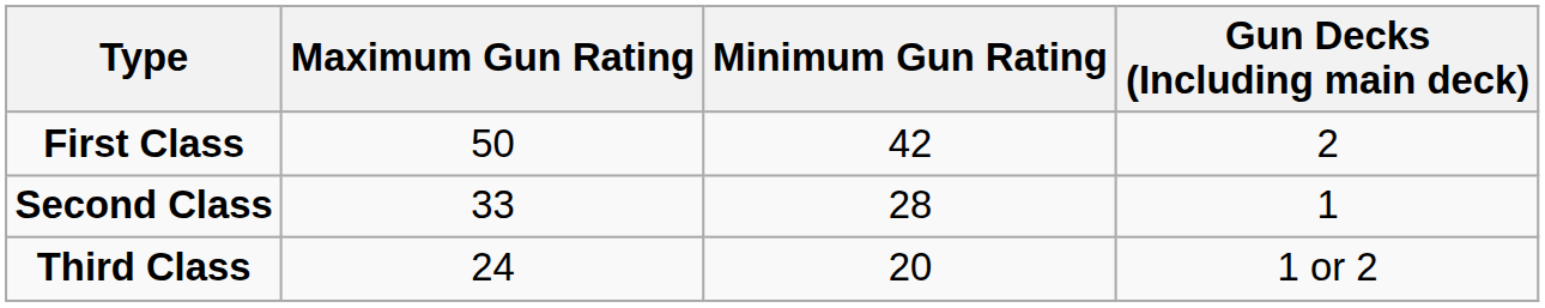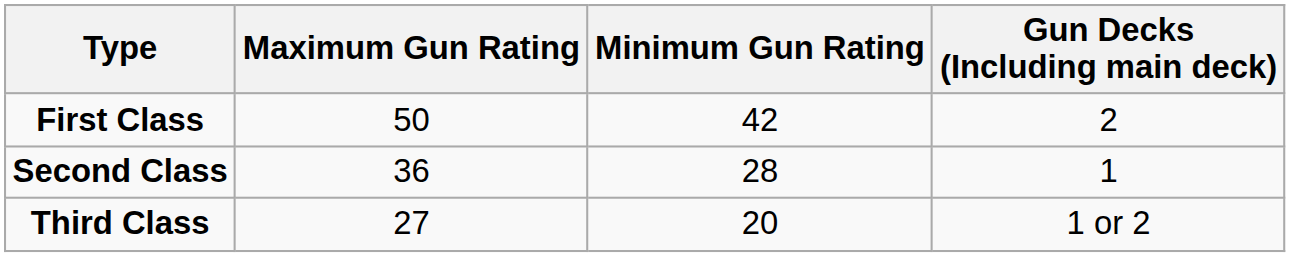 <table class="wikitable">
 <tr>
 <th align="center">Type</th>
 <th align="center">Maximum Gun Rating</th>
 <th align="center">Minimum Gun Rating</th>
 <th align="center">Gun Decks<br>(Including main deck)</th>
 </tr>
 <tr>
 <td align="center"><strong>First Class</strong></td>
 <td align="center">50 </td>
 <td align="center">42  </td>
 <td align="center">2 </td>
 </tr>
 <tr>
 <td align="center"><strong>Second Class</strong></td>
-<td align="center">33 </td>
+<td align="center">36 </td>
 <td align="center">28 </td>
 <td align="center">1 </td>
 </tr>
 <tr>
 <td align="center"><strong>Third Class</strong></td>
-<td align="center">24 </td>
+<td align="center">27 </td>
 <td align="center">20 </td>
 <td align="center">1 or 2 </td>
 </tr>
 </table>
